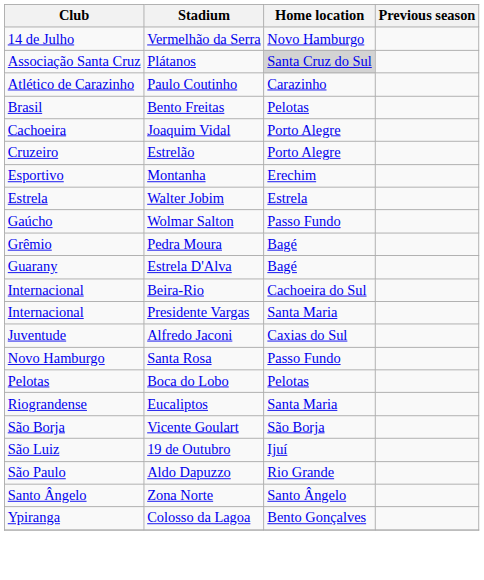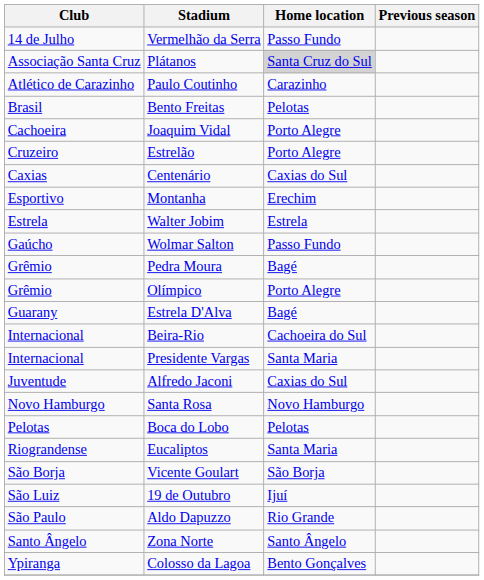 <table class="wikitable sortable">
 <tr>
 <th>Club</th>
 <th>Stadium</th>
 <th>Home location</th>
 <th>Previous season</th>
 </tr>
 <tr>
 <td><a href='#'>14 de Julho</a></td>
 <td><a href='#'>Vermelhão da Serra</a></td>
-<td><a href='#'>Novo Hamburgo</a></td>
+<td><a href='#'>Passo Fundo</a></td>
 <td></td>
 </tr>
 <tr>
 <td><a href='#'>Associação Santa Cruz</a></td>
 <td><a href='#'>Plátanos</a></td>
 <td style="background: lightgrey;"><a href='#'>Santa Cruz do Sul</a></td>
 <td></td>
 </tr>
 <tr>
 <td><a href='#'>Atlético de Carazinho</a></td>
 <td><a href='#'>Paulo Coutinho</a></td>
 <td><a href='#'>Carazinho</a></td>
 <td></td>
 </tr>
 <tr>
 <td><a href='#'>Brasil</a></td>
 <td><a href='#'>Bento Freitas</a></td>
 <td><a href='#'>Pelotas</a></td>
 <td></td>
 </tr>
 <tr>
 <td><a href='#'>Cachoeira</a></td>
 <td><a href='#'>Joaquim Vidal</a></td>
 <td><a href='#'>Porto Alegre</a></td>
 <td></td>
 </tr>
 <tr>
 <td><a href='#'>Cruzeiro</a></td>
 <td><a href='#'>Estrelão</a></td>
 <td><a href='#'>Porto Alegre</a></td>
 <td></td>
 </tr>
 <tr>
+<td><a href='#'>Caxias</a></td>
+<td><a href='#'>Centenário</a></td>
+<td><a href='#'>Caxias do Sul</a></td>
+<td></td>
+</tr>
+<tr>
 <td><a href='#'>Esportivo</a></td>
 <td><a href='#'>Montanha</a></td>
 <td><a href='#'>Erechim</a></td>
 <td></td>
 </tr>
 <tr>
 <td><a href='#'>Estrela</a></td>
 <td><a href='#'>Walter Jobim</a></td>
 <td><a href='#'>Estrela</a></td>
 <td></td>
 </tr>
 <tr>
 <td><a href='#'>Gaúcho</a></td>
 <td><a href='#'>Wolmar Salton</a></td>
 <td><a href='#'>Passo Fundo</a></td>
 <td></td>
 </tr>
 <tr>
 <td><a href='#'>Grêmio</a></td>
 <td><a href='#'>Pedra Moura</a></td>
 <td><a href='#'>Bagé</a></td>
+<td></td>
+</tr>
+<tr>
+<td><a href='#'>Grêmio</a></td>
+<td><a href='#'>Olímpico</a></td>
+<td><a href='#'>Porto Alegre</a></td>
 <td></td>
 </tr>
 <tr>
 <td><a href='#'>Guarany</a></td>
 <td><a href='#'>Estrela D'Alva</a></td>
 <td><a href='#'>Bagé</a></td>
 <td></td>
 </tr>
 <tr>
 <td><a href='#'>Internacional</a></td>
 <td><a href='#'>Beira-Rio</a></td>
 <td><a href='#'>Cachoeira do Sul</a></td>
 <td></td>
 </tr>
 <tr>
 <td><a href='#'>Internacional</a></td>
 <td><a href='#'>Presidente Vargas</a></td>
 <td><a href='#'>Santa Maria</a></td>
 <td></td>
 </tr>
 <tr>
 <td><a href='#'>Juventude</a></td>
 <td><a href='#'>Alfredo Jaconi</a></td>
 <td><a href='#'>Caxias do Sul</a></td>
 <td></td>
 </tr>
 <tr>
 <td><a href='#'>Novo Hamburgo</a></td>
 <td><a href='#'>Santa Rosa</a></td>
-<td><a href='#'>Passo Fundo</a></td>
+<td><a href='#'>Novo Hamburgo</a></td>
 <td></td>
 </tr>
 <tr>
 <td><a href='#'>Pelotas</a></td>
 <td><a href='#'>Boca do Lobo</a></td>
 <td><a href='#'>Pelotas</a></td>
 <td></td>
 </tr>
 <tr>
 <td><a href='#'>Riograndense</a></td>
 <td><a href='#'>Eucaliptos</a></td>
 <td><a href='#'>Santa Maria</a></td>
 <td></td>
 </tr>
 <tr>
 <td><a href='#'>São Borja</a></td>
 <td><a href='#'>Vicente Goulart</a></td>
 <td><a href='#'>São Borja</a></td>
 <td></td>
 </tr>
 <tr>
 <td><a href='#'>São Luiz</a></td>
 <td><a href='#'>19 de Outubro</a></td>
 <td><a href='#'>Ijuí</a></td>
 <td></td>
 </tr>
 <tr>
 <td><a href='#'>São Paulo</a></td>
 <td><a href='#'>Aldo Dapuzzo</a></td>
 <td><a href='#'>Rio Grande</a></td>
 <td></td>
 </tr>
 <tr>
 <td><a href='#'>Santo Ângelo</a></td>
 <td><a href='#'>Zona Norte</a></td>
 <td><a href='#'>Santo Ângelo</a></td>
 <td></td>
 </tr>
 <tr>
 <td><a href='#'>Ypiranga</a></td>
 <td><a href='#'>Colosso da Lagoa</a></td>
 <td><a href='#'>Bento Gonçalves</a></td>
 <td></td>
 </tr>
 <tr>
 </tr>
 </table>
